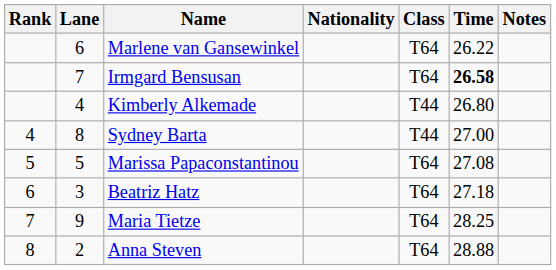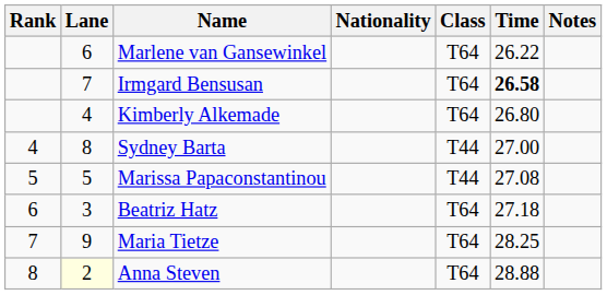 <table class="wikitable sortable" style="text-align:center">
 <tr>
 <th>Rank</th>
 <th>Lane</th>
 <th>Name</th>
 <th>Nationality</th>
 <th>Class</th>
 <th>Time</th>
 <th>Notes</th>
 </tr>
 <tr>
 <td></td>
 <td>6</td>
 <td align="left"><a href='#'>Marlene van Gansewinkel</a></td>
 <td align="left"></td>
 <td>T64</td>
 <td>26.22</td>
 <td></td>
 </tr>
 <tr>
 <td></td>
 <td>7</td>
 <td align="left"><a href='#'>Irmgard Bensusan</a></td>
 <td align="left"></td>
 <td>T64</td>
 <td><strong>26.58</strong></td>
 <td></td>
 </tr>
 <tr>
 <td></td>
 <td>4</td>
 <td align="left"><a href='#'>Kimberly Alkemade</a></td>
 <td align="left"></td>
-<td>T44</td>
+<td>T64</td>
 <td>26.80</td>
 <td></td>
 </tr>
 <tr>
 <td>4</td>
 <td>8</td>
 <td align="left"><a href='#'>Sydney Barta</a></td>
 <td align="left"></td>
 <td>T44</td>
 <td>27.00</td>
 <td></td>
 </tr>
 <tr>
 <td>5</td>
 <td>5</td>
 <td align="left"><a href='#'>Marissa Papaconstantinou</a></td>
 <td align="left"></td>
-<td>T64</td>
+<td>T44</td>
 <td>27.08</td>
 <td></td>
 </tr>
 <tr>
 <td>6</td>
 <td>3</td>
 <td align="left"><a href='#'>Beatriz Hatz</a></td>
 <td align="left"></td>
 <td>T64</td>
 <td>27.18</td>
 <td></td>
 </tr>
 <tr>
 <td>7</td>
 <td>9</td>
 <td align="left"><a href='#'>Maria Tietze</a></td>
 <td align="left"></td>
 <td>T64</td>
 <td>28.25</td>
 <td></td>
 </tr>
 <tr>
 <td>8</td>
-<td>2</td>
+<td style="background: lightyellow;">2</td>
 <td align="left"><a href='#'>Anna Steven</a></td>
 <td align="left"></td>
 <td>T64</td>
 <td>28.88</td>
 <td></td>
 </tr>
 </table>
